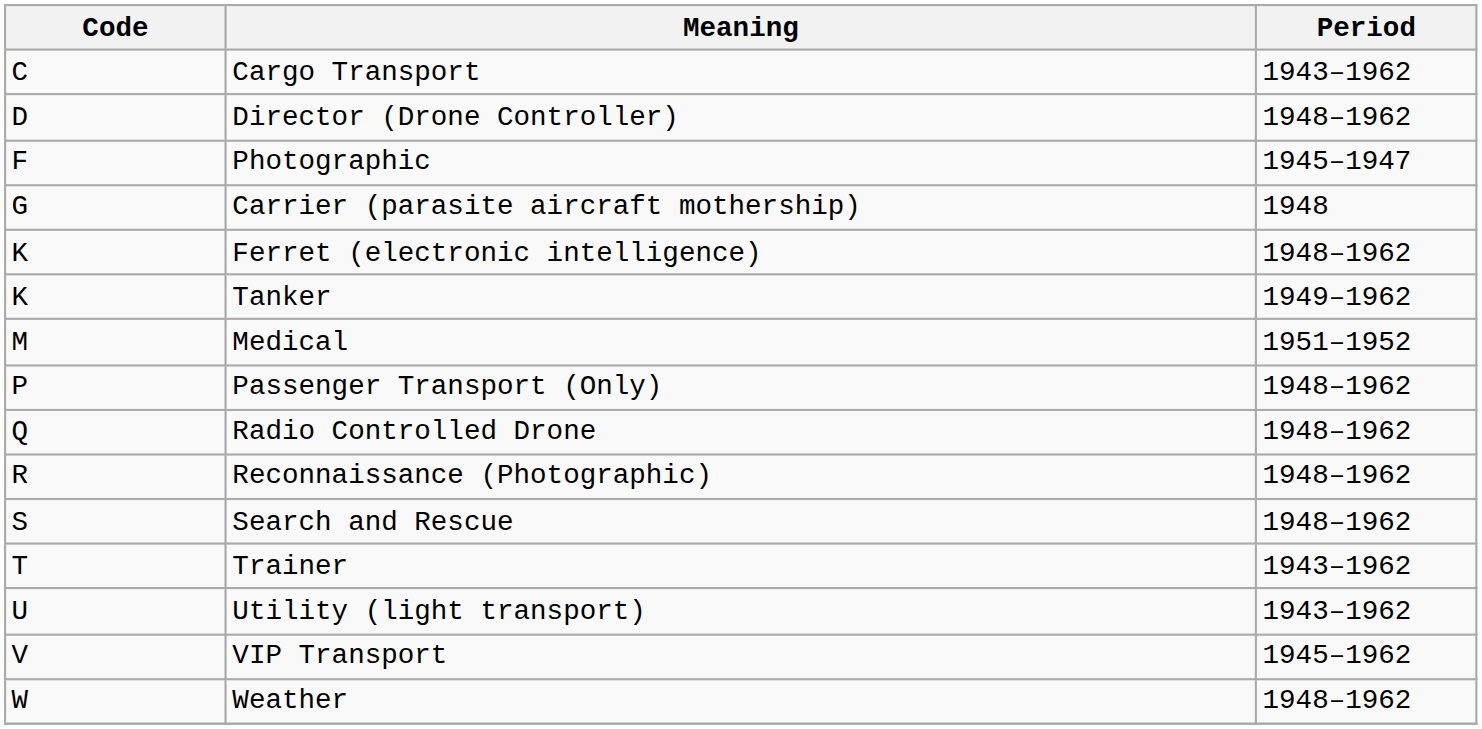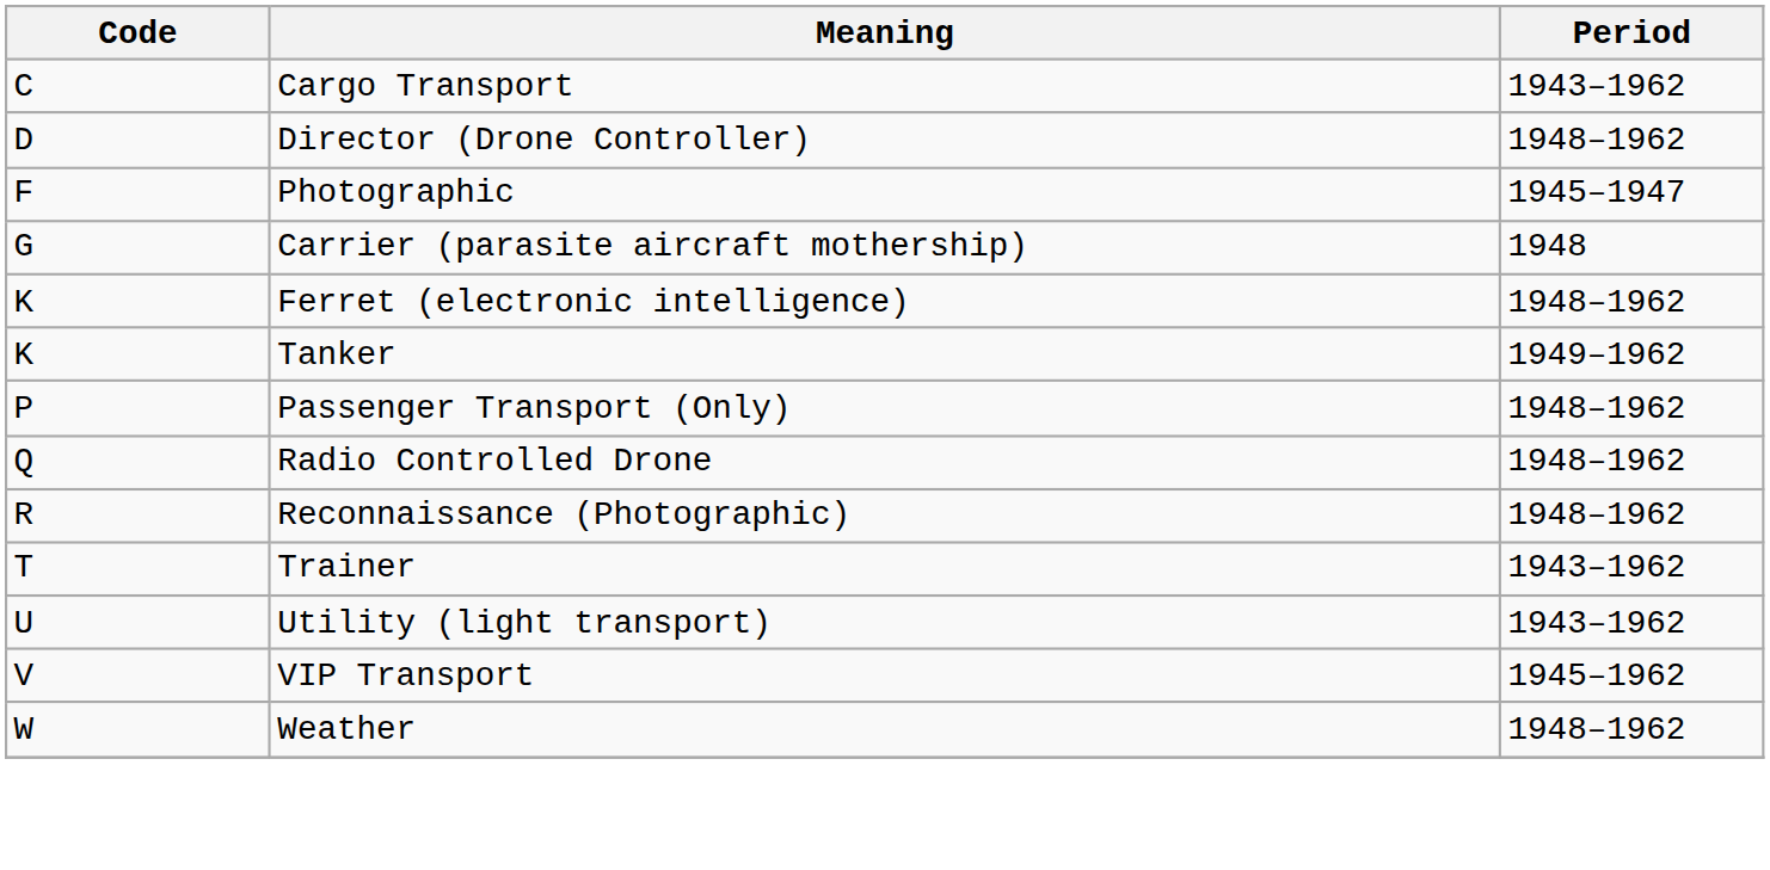 <table class="wikitable sortable" border="1" style="width:55%">
 <tr>
 <th ! scope="col" width="15%">Code</th>
 <th scope="col" width=70%>Meaning</th>
 <th>Period</th>
 </tr>
 <tr>
 <td>C</td>
 <td>Cargo Transport</td>
 <td>1943–1962</td>
 </tr>
 <tr>
 <td>D</td>
 <td>Director (Drone Controller)</td>
 <td>1948–1962</td>
 </tr>
 <tr>
 <td>F</td>
 <td>Photographic</td>
 <td>1945–1947</td>
 </tr>
 <tr>
 <td>G</td>
 <td>Carrier (parasite aircraft mothership)</td>
 <td>1948</td>
 </tr>
 <tr>
 <td>K</td>
 <td>Ferret (electronic intelligence)</td>
 <td>1948–1962</td>
 </tr>
 <tr>
 <td>K</td>
 <td>Tanker</td>
 <td>1949–1962</td>
 </tr>
 <tr>
-<td>M</td>
-<td>Medical</td>
-<td>1951–1952</td>
-</tr>
-<tr>
 <td>P</td>
 <td>Passenger Transport (Only)</td>
 <td>1948–1962</td>
 </tr>
 <tr>
 <td>Q</td>
 <td>Radio Controlled Drone</td>
 <td>1948–1962</td>
 </tr>
 <tr>
 <td>R</td>
 <td>Reconnaissance (Photographic)</td>
-<td>1948–1962</td>
-</tr>
-<tr>
-<td>S</td>
-<td>Search and Rescue</td>
 <td>1948–1962</td>
 </tr>
 <tr>
 <td>T</td>
 <td>Trainer</td>
 <td>1943–1962</td>
 </tr>
 <tr>
 <td>U</td>
 <td>Utility (light transport)</td>
 <td>1943–1962</td>
 </tr>
 <tr>
 <td>V</td>
 <td>VIP Transport</td>
 <td>1945–1962</td>
 </tr>
 <tr>
 <td>W</td>
 <td>Weather</td>
 <td>1948–1962</td>
 </tr>
 <tr>
 </tr>
 </table>
